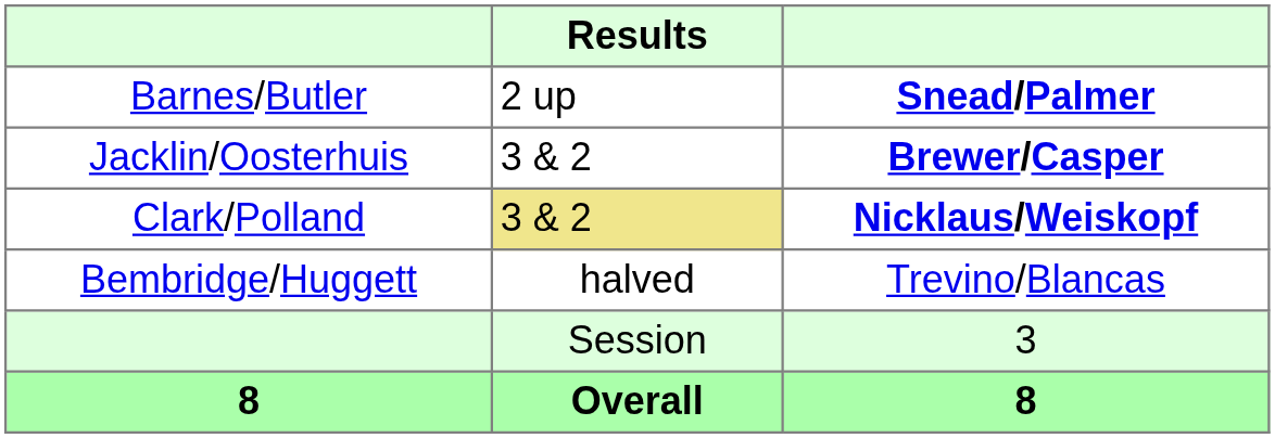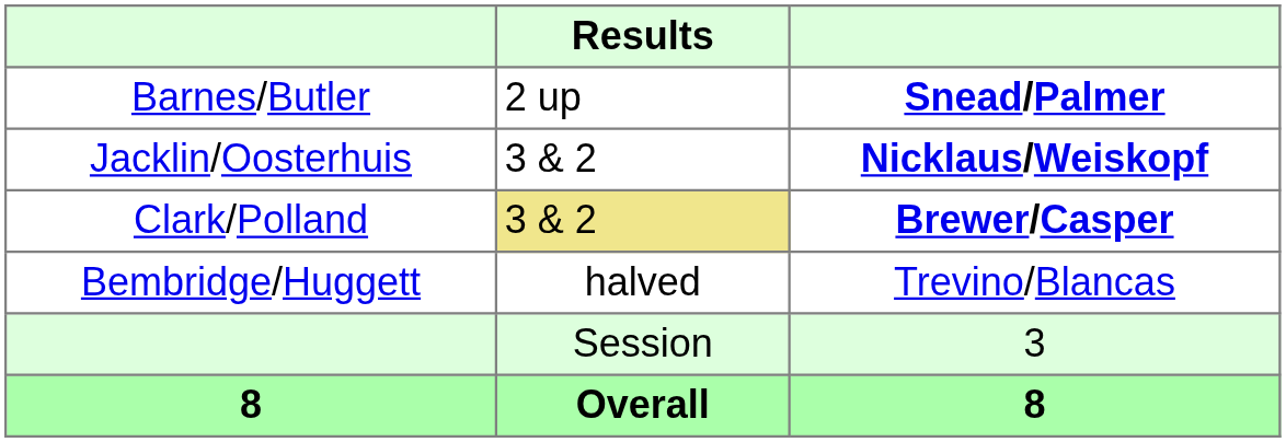 <table border="1" cellpadding="3" style="border-collapse:collapse; text-align:center;">
 <tr style="background:#dfd;">
 <th style="width:12em;"> </th>
 <th style="width:7em;">Results</th>
 <th style="width:12em;"></th>
 </tr>
 <tr>
 <td><a href='#'>Barnes</a>/<a href='#'>Butler</a></td>
 <td align=left> 2 up</td>
 <td><strong><a href='#'>Snead</a>/<a href='#'>Palmer</a></strong></td>
 </tr>
 <tr>
 <td><a href='#'>Jacklin</a>/<a href='#'>Oosterhuis</a></td>
 <td align=left> 3 & 2</td>
-<td><strong><a href='#'>Brewer</a>/<a href='#'>Casper</a></strong></td>
+<td><strong><a href='#'>Nicklaus</a>/<a href='#'>Weiskopf</a></strong></td>
 </tr>
 <tr>
 <td><a href='#'>Clark</a>/<a href='#'>Polland</a></td>
 <td align=left style="background: khaki;"> 3 & 2</td>
-<td><strong><a href='#'>Nicklaus</a>/<a href='#'>Weiskopf</a></strong></td>
+<td><strong><a href='#'>Brewer</a>/<a href='#'>Casper</a></strong></td>
 </tr>
 <tr>
 <td><a href='#'>Bembridge</a>/<a href='#'>Huggett</a></td>
 <td>halved</td>
 <td><a href='#'>Trevino</a>/<a href='#'>Blancas</a></td>
 </tr>
 <tr style="background:#dfd;">
 <td></td>
 <td>Session</td>
 <td>3</td>
 </tr>
 <tr style="background:#afa;">
 <th>8</th>
 <th>Overall</th>
 <th>8</th>
 </tr>
 </table>
